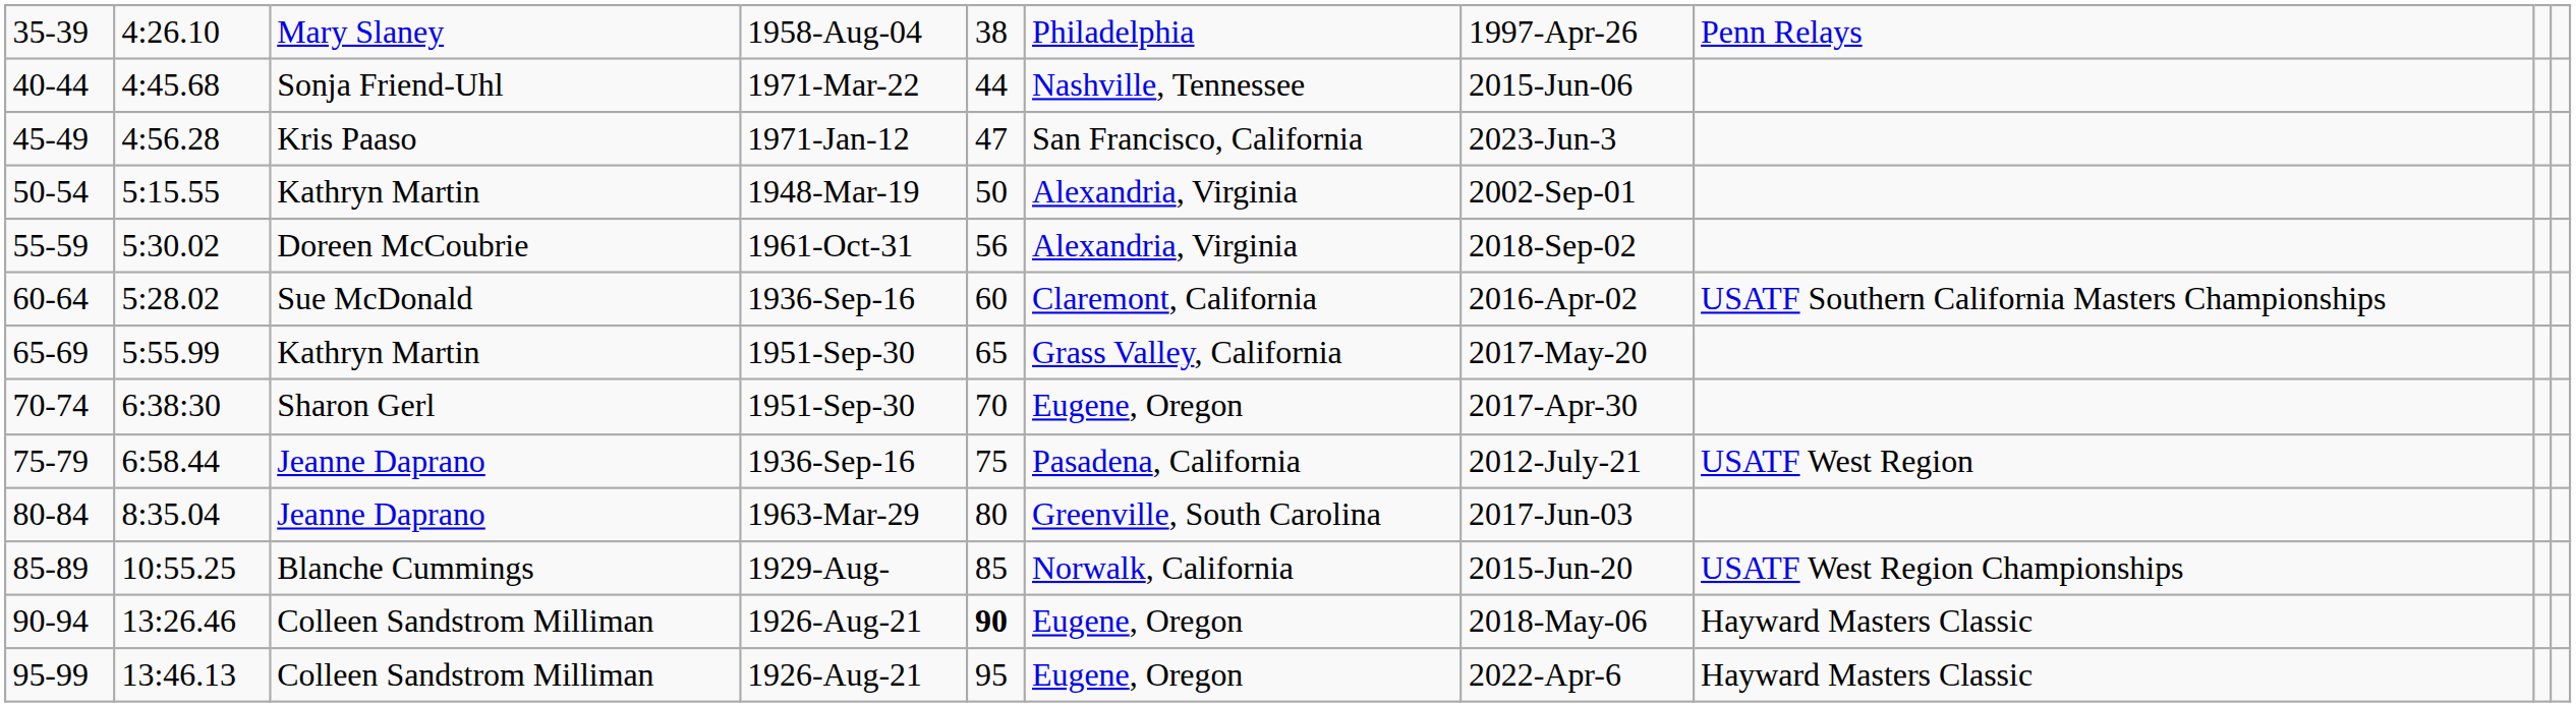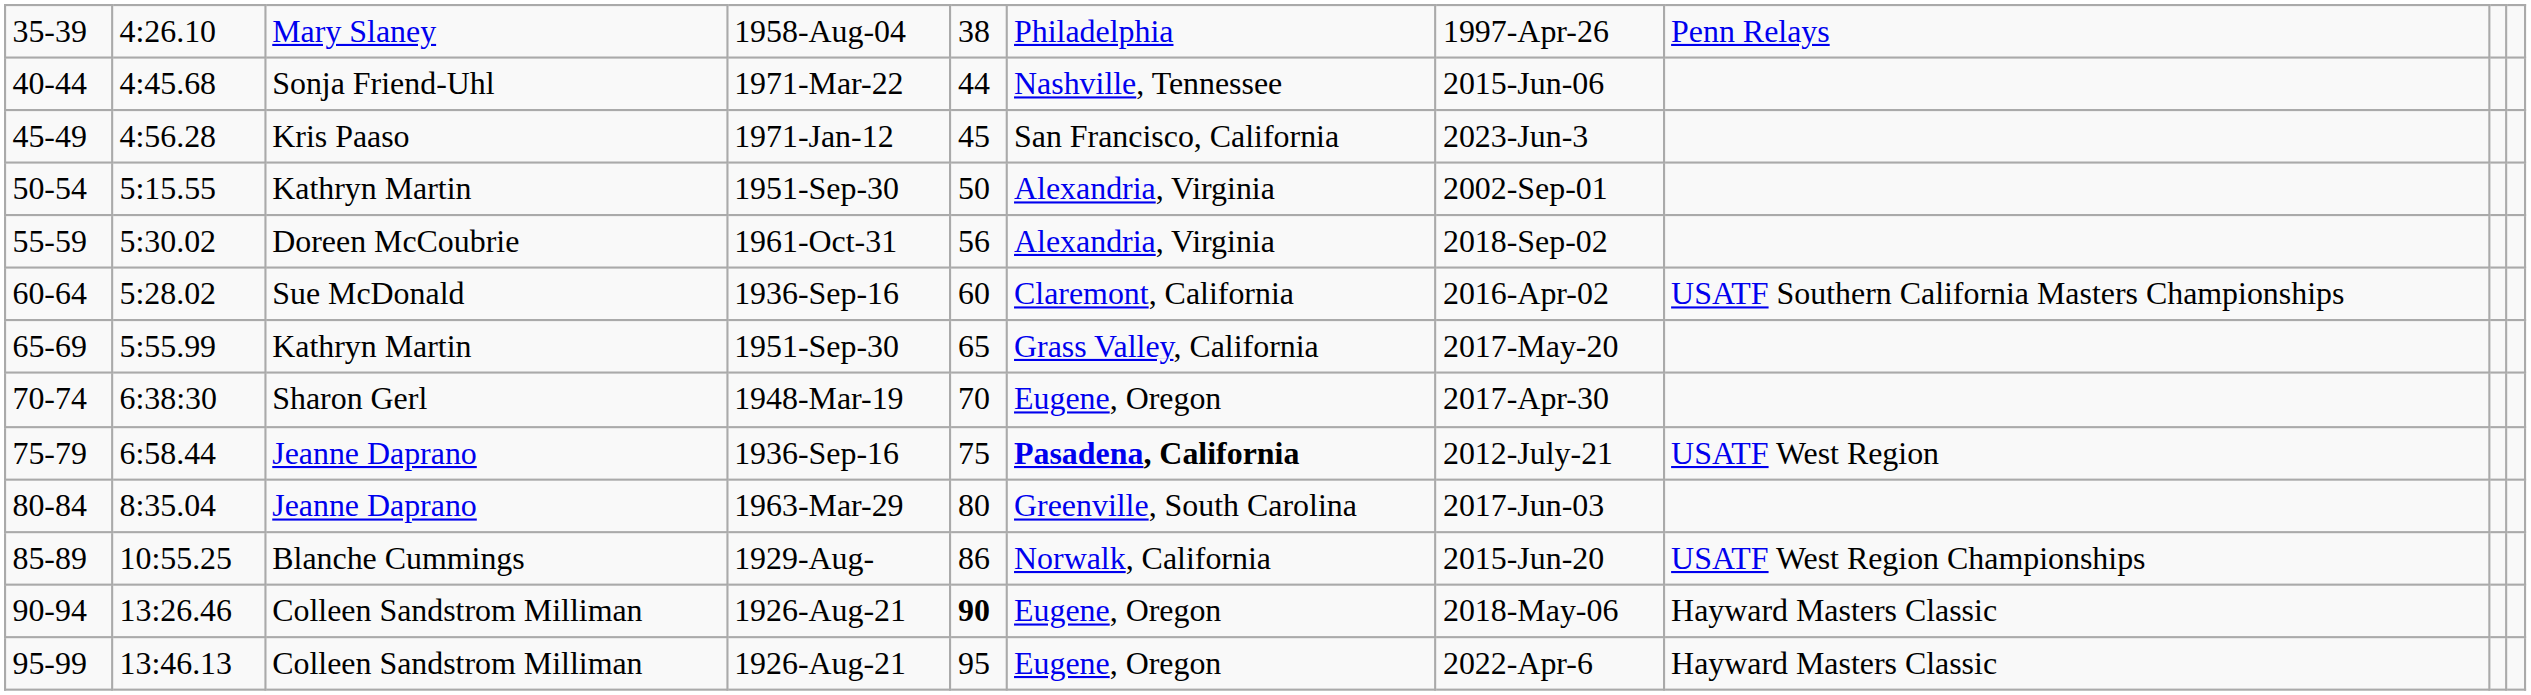 <table class="wikitable" style="font-size:95%; width: 95%">
 <tr>
 <td>35-39</td>
 <td>4:26.10</td>
 <td><a href='#'>Mary Slaney</a></td>
 <td>1958-Aug-04</td>
 <td>38</td>
 <td><a href='#'>Philadelphia</a></td>
 <td>1997-Apr-26</td>
 <td><a href='#'>Penn Relays</a></td>
 <td></td>
 <td></td>
 </tr>
 <tr>
 <td>40-44</td>
 <td>4:45.68</td>
 <td>Sonja Friend-Uhl</td>
 <td>1971-Mar-22</td>
 <td>44</td>
 <td><a href='#'>Nashville</a>, Tennessee</td>
 <td>2015-Jun-06</td>
 <td></td>
 <td></td>
 <td></td>
 </tr>
 <tr>
 <td>45-49</td>
 <td>4:56.28</td>
 <td>Kris Paaso</td>
 <td>1971-Jan-12</td>
-<td>47</td>
+<td>45</td>
 <td>San Francisco, California</td>
 <td>2023-Jun-3</td>
 <td></td>
 <td></td>
 <td></td>
 </tr>
 <tr>
 <td>50-54</td>
 <td>5:15.55</td>
 <td>Kathryn Martin</td>
-<td>1948-Mar-19</td>
+<td>1951-Sep-30</td>
 <td>50</td>
 <td><a href='#'>Alexandria</a>, Virginia</td>
 <td>2002-Sep-01</td>
 <td></td>
 <td></td>
 <td></td>
 </tr>
 <tr>
 <td>55-59</td>
 <td>5:30.02</td>
 <td>Doreen McCoubrie</td>
 <td>1961-Oct-31</td>
 <td>56</td>
 <td><a href='#'>Alexandria</a>, Virginia</td>
 <td>2018-Sep-02</td>
 <td></td>
 <td></td>
 <td></td>
 </tr>
 <tr>
 <td>60-64</td>
 <td>5:28.02</td>
 <td>Sue McDonald</td>
 <td>1936-Sep-16</td>
 <td>60</td>
 <td><a href='#'>Claremont</a>, California</td>
 <td>2016-Apr-02</td>
 <td><a href='#'>USATF</a> Southern California Masters Championships</td>
 <td></td>
 <td></td>
 </tr>
 <tr>
 <td>65-69</td>
 <td>5:55.99</td>
 <td>Kathryn Martin</td>
 <td>1951-Sep-30</td>
 <td>65</td>
 <td><a href='#'>Grass Valley</a>, California</td>
 <td>2017-May-20</td>
 <td></td>
 <td></td>
 <td></td>
 </tr>
 <tr>
 <td>70-74</td>
 <td>6:38:30</td>
 <td>Sharon Gerl</td>
-<td>1951-Sep-30</td>
+<td>1948-Mar-19</td>
 <td>70</td>
 <td><a href='#'>Eugene</a>, Oregon</td>
 <td>2017-Apr-30</td>
 <td></td>
 <td></td>
 <td></td>
 </tr>
 <tr>
 <td>75-79</td>
 <td>6:58.44</td>
 <td><a href='#'>Jeanne Daprano</a></td>
 <td>1936-Sep-16</td>
 <td>75</td>
-<td><a href='#'>Pasadena</a>, California</td>
+<td><strong><a href='#'>Pasadena</a>, California</strong></td>
 <td>2012-July-21</td>
 <td><a href='#'>USATF</a> West Region</td>
 <td></td>
 <td></td>
 </tr>
 <tr>
 <td>80-84</td>
 <td>8:35.04</td>
 <td><a href='#'>Jeanne Daprano</a></td>
 <td>1963-Mar-29</td>
 <td>80</td>
 <td><a href='#'>Greenville</a>, South Carolina</td>
 <td>2017-Jun-03</td>
 <td></td>
 <td></td>
 <td></td>
 </tr>
 <tr>
 <td>85-89</td>
 <td>10:55.25</td>
 <td>Blanche Cummings</td>
 <td>1929-Aug-</td>
-<td>85</td>
+<td>86</td>
 <td><a href='#'>Norwalk</a>, California</td>
 <td>2015-Jun-20</td>
 <td><a href='#'>USATF</a> West Region Championships</td>
 <td></td>
 <td></td>
 </tr>
 <tr>
 <td>90-94</td>
 <td>13:26.46</td>
 <td>Colleen Sandstrom Milliman</td>
 <td>1926-Aug-21</td>
 <td><strong>90</strong></td>
 <td><a href='#'>Eugene</a>, Oregon</td>
 <td>2018-May-06</td>
 <td>Hayward Masters Classic</td>
 <td></td>
 <td></td>
 </tr>
 <tr>
 <td>95-99</td>
 <td>13:46.13</td>
 <td>Colleen Sandstrom Milliman</td>
 <td>1926-Aug-21</td>
 <td>95</td>
 <td><a href='#'>Eugene</a>, Oregon</td>
 <td>2022-Apr-6</td>
 <td>Hayward Masters Classic</td>
 <td></td>
 <td></td>
 </tr>
 </table>
